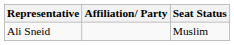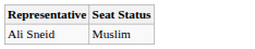 <table class="wikitable">
 <tr>
 <th>Representative</th>
-<th>Affiliation/ Party</th>
 <th>Seat Status</th>
 </tr>
 <tr>
 <td>Ali Sneid</td>
-<td></td>
 <td>Muslim</td>
 </tr>
 </table>
